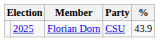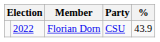 <table class=wikitable>
 <tr>
 <th colspan=2>Election</th>
 <th>Member</th>
 <th>Party</th>
 <th>%</th>
 </tr>
 <tr>
 <td bgcolor=></td>
-<td><a href='#'>2025</a></td>
+<td><a href='#'>2022</a></td>
 <td><a href='#'>Florian Dorn</a></td>
 <td><a href='#'>CSU</a></td>
 <td align=right>43.9</td>
 </tr>
 </table>
